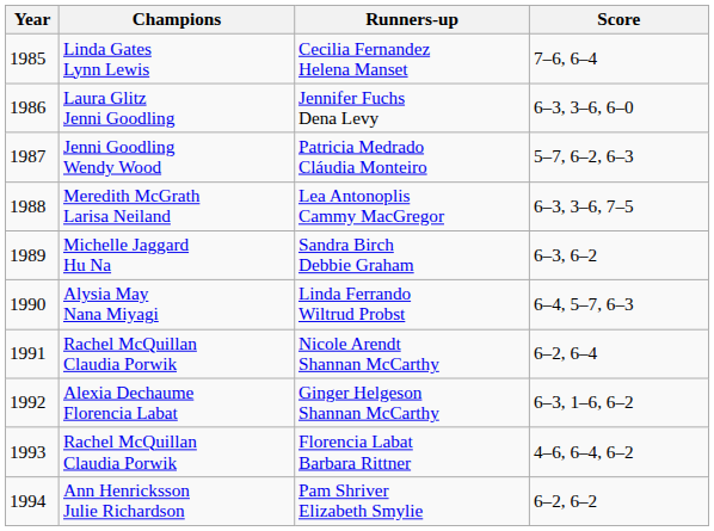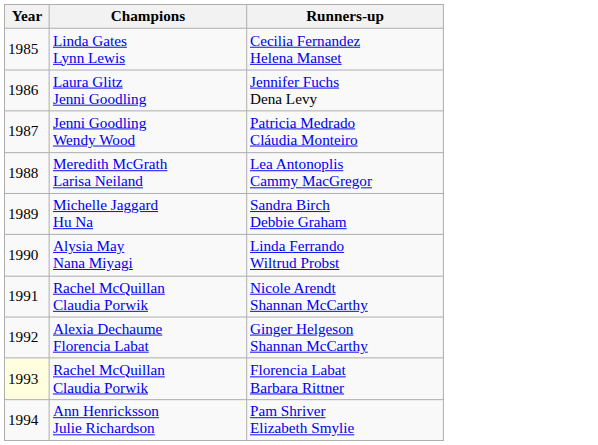 <table class="wikitable">
 <tr>
 <th style="width:40px">Year</th>
 <th style="width:200px">Champions</th>
 <th style="width:200px">Runners-up</th>
-<th style="width:150px" class="unsortable">Score</th>
 </tr>
 <tr>
 <td>1985</td>
 <td> <a href='#'>Linda Gates</a> <br>  <a href='#'>Lynn Lewis</a></td>
 <td> <a href='#'>Cecilia Fernandez</a> <br>  <a href='#'>Helena Manset</a></td>
-<td>7–6, 6–4</td>
 </tr>
 <tr>
 <td>1986</td>
 <td> <a href='#'>Laura Glitz</a> <br>  <a href='#'>Jenni Goodling</a></td>
 <td> <a href='#'>Jennifer Fuchs</a> <br>  Dena Levy</td>
-<td>6–3, 3–6, 6–0</td>
 </tr>
 <tr>
 <td>1987</td>
 <td> <a href='#'>Jenni Goodling</a> <br>  <a href='#'>Wendy Wood</a></td>
 <td> <a href='#'>Patricia Medrado</a> <br>  <a href='#'>Cláudia Monteiro</a></td>
-<td>5–7, 6–2, 6–3</td>
 </tr>
 <tr>
 <td>1988</td>
 <td> <a href='#'>Meredith McGrath</a> <br>  <a href='#'>Larisa Neiland</a></td>
 <td> <a href='#'>Lea Antonoplis</a> <br>  <a href='#'>Cammy MacGregor</a></td>
-<td>6–3, 3–6, 7–5</td>
 </tr>
 <tr>
 <td>1989</td>
 <td> <a href='#'>Michelle Jaggard</a> <br>  <a href='#'>Hu Na</a></td>
 <td> <a href='#'>Sandra Birch</a> <br>  <a href='#'>Debbie Graham</a></td>
-<td>6–3, 6–2</td>
 </tr>
 <tr>
 <td>1990</td>
 <td> <a href='#'>Alysia May</a> <br>  <a href='#'>Nana Miyagi</a></td>
 <td> <a href='#'>Linda Ferrando</a> <br>  <a href='#'>Wiltrud Probst</a></td>
-<td>6–4, 5–7, 6–3</td>
 </tr>
 <tr>
 <td>1991</td>
 <td> <a href='#'>Rachel McQuillan</a> <br>  <a href='#'>Claudia Porwik</a></td>
 <td> <a href='#'>Nicole Arendt</a> <br>  <a href='#'>Shannan McCarthy</a></td>
-<td>6–2, 6–4</td>
 </tr>
 <tr>
 <td>1992</td>
 <td> <a href='#'>Alexia Dechaume</a> <br>  <a href='#'>Florencia Labat</a></td>
 <td> <a href='#'>Ginger Helgeson</a> <br>  <a href='#'>Shannan McCarthy</a></td>
-<td>6–3, 1–6, 6–2</td>
 </tr>
 <tr>
-<td>1993</td>
+<td style="background: lightyellow;">1993</td>
 <td> <a href='#'>Rachel McQuillan</a> <br>  <a href='#'>Claudia Porwik</a></td>
 <td> <a href='#'>Florencia Labat</a> <br>  <a href='#'>Barbara Rittner</a></td>
-<td>4–6, 6–4, 6–2</td>
 </tr>
 <tr>
 <td>1994</td>
 <td> <a href='#'>Ann Henricksson</a> <br>  <a href='#'>Julie Richardson</a></td>
 <td> <a href='#'>Pam Shriver</a> <br>  <a href='#'>Elizabeth Smylie</a></td>
-<td>6–2, 6–2</td>
 </tr>
 </table>
